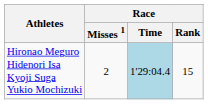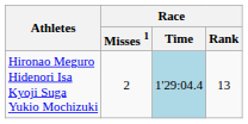 <table class="wikitable" border="1" style="font-size:90%">
 <tr>
 <th rowspan=2>Athletes</th>
 <th colspan=3>Race</th>
 </tr>
 <tr>
 <th>Misses <sup>1</sup></th>
 <th>Time</th>
 <th>Rank</th>
 </tr>
 <tr>
 <td><a href='#'>Hironao Meguro</a><br><a href='#'>Hidenori Isa</a><br><a href='#'>Kyoji Suga</a><br><a href='#'>Yukio Mochizuki</a></td>
 <td align=center>2</td>
 <td align=center style="background: lightblue;">1'29:04.4</td>
-<td align=center>15</td>
+<td align=center>13</td>
 </tr>
 </table>
